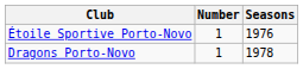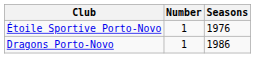 <table class="wikitable sortable">
 <tr>
 <th>Club</th>
 <th>Number</th>
 <th>Seasons</th>
 </tr>
 <tr>
 <td><a href='#'>Étoile Sportive Porto-Novo</a></td>
 <td style="text-align:center">1</td>
 <td>1976</td>
 </tr>
 <tr>
 <td><a href='#'>Dragons Porto-Novo</a></td>
 <td style="text-align:center">1</td>
-<td>1978</td>
+<td>1986</td>
 </tr>
 </table>
